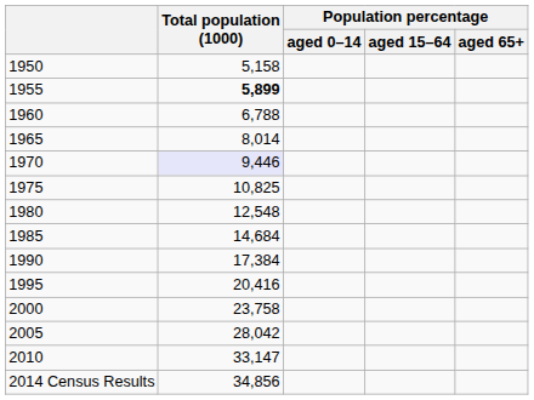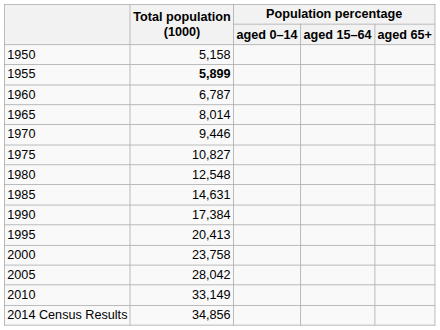 <table class="wikitable">
 <tr>
 <th rowspan=2></th>
 <th rowspan=2>Total population<br>(1000)</th>
 <th colspan=3>Population percentage</th>
 </tr>
 <tr>
 <th>aged 0–14</th>
 <th>aged 15–64</th>
 <th>aged 65+</th>
 </tr>
 <tr>
 <td>1950</td>
 <td align=right>5,158</td>
 <td></td>
 <td></td>
 <td></td>
 </tr>
 <tr>
 <td>1955</td>
 <td align=right><strong>5,899</strong></td>
 <td></td>
 <td></td>
 <td></td>
 </tr>
 <tr>
 <td>1960</td>
-<td align=right>6,788</td>
+<td align=right>6,787</td>
 <td></td>
 <td></td>
 <td></td>
 </tr>
 <tr>
 <td>1965</td>
 <td align=right>8,014</td>
 <td></td>
 <td></td>
 <td></td>
 </tr>
 <tr>
 <td>1970</td>
-<td align=right style="background: lavender;">9,446</td>
+<td align=right>9,446</td>
 <td></td>
 <td></td>
 <td></td>
 </tr>
 <tr>
 <td>1975</td>
-<td align=right>10,825</td>
+<td align=right>10,827</td>
 <td></td>
 <td></td>
 <td></td>
 </tr>
 <tr>
 <td>1980</td>
 <td align=right>12,548</td>
 <td></td>
 <td></td>
 <td></td>
 </tr>
 <tr>
 <td>1985</td>
-<td align=right>14,684</td>
+<td align=right>14,631</td>
 <td></td>
 <td></td>
 <td></td>
 </tr>
 <tr>
 <td>1990</td>
 <td align=right>17,384</td>
 <td></td>
 <td></td>
 <td></td>
 </tr>
 <tr>
 <td>1995</td>
-<td align=right>20,416</td>
+<td align=right>20,413</td>
 <td></td>
 <td></td>
 <td></td>
 </tr>
 <tr>
 <td>2000</td>
 <td align=right>23,758</td>
 <td></td>
 <td></td>
 <td></td>
 </tr>
 <tr>
 <td>2005</td>
 <td align=right>28,042</td>
 <td></td>
 <td></td>
 <td></td>
 </tr>
 <tr>
 <td>2010</td>
-<td align=right>33,147</td>
+<td align=right>33,149</td>
 <td></td>
 <td></td>
 <td></td>
 </tr>
 <tr>
 <td>2014 Census Results</td>
 <td align=right>34,856</td>
 <td></td>
 <td></td>
 <td></td>
 </tr>
 </table>
